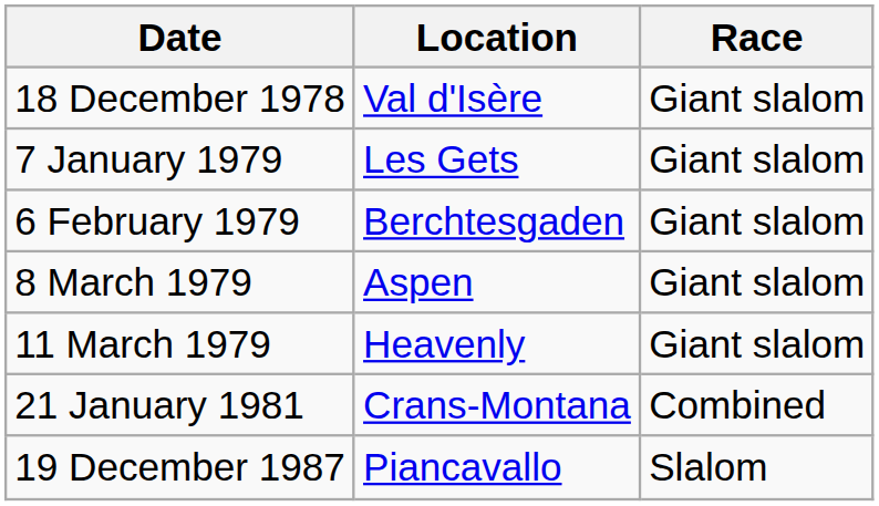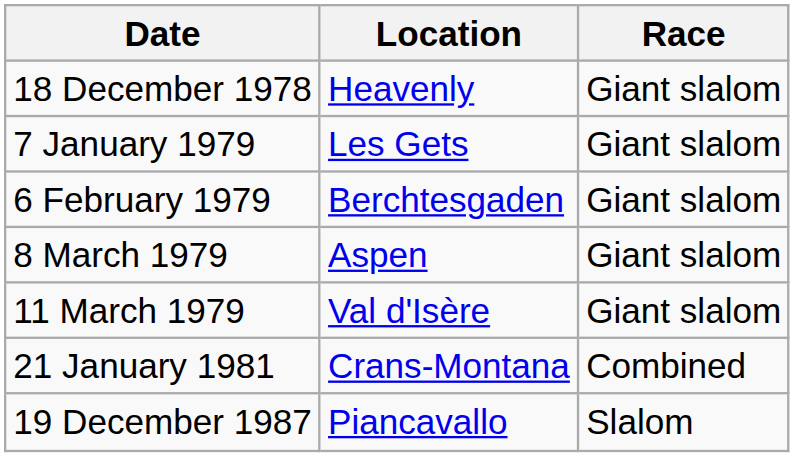 <table class=wikitable style="font-size:95%;">
 <tr bgcolor="#EFEFEF">
 <th><strong>Date</strong></th>
 <th><strong>Location</strong></th>
 <th><strong>Race</strong></th>
 </tr>
 <tr>
 <td>18 December 1978</td>
-<td> <a href='#'>Val d'Isère</a></td>
+<td> <a href='#'>Heavenly</a></td>
 <td>Giant slalom</td>
 </tr>
 <tr>
 <td>7 January 1979</td>
 <td> <a href='#'>Les Gets</a></td>
 <td>Giant slalom</td>
 </tr>
 <tr>
 <td>6 February 1979</td>
 <td> <a href='#'>Berchtesgaden</a></td>
 <td>Giant slalom</td>
 </tr>
 <tr>
 <td>8 March 1979</td>
 <td> <a href='#'>Aspen</a></td>
 <td>Giant slalom</td>
 </tr>
 <tr>
 <td>11 March 1979</td>
-<td> <a href='#'>Heavenly</a></td>
+<td> <a href='#'>Val d'Isère</a></td>
 <td>Giant slalom</td>
 </tr>
 <tr>
 <td>21 January 1981</td>
 <td> <a href='#'>Crans-Montana</a></td>
 <td>Combined</td>
 </tr>
 <tr>
 <td>19 December 1987</td>
 <td> <a href='#'>Piancavallo</a></td>
 <td>Slalom</td>
 </tr>
 </table>
